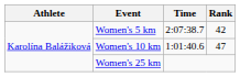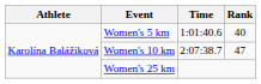 <table class="wikitable" style="font-size:90%;">
 <tr>
 <th>Athlete</th>
 <th>Event</th>
 <th>Time</th>
 <th>Rank</th>
 </tr>
 <tr align=center>
 <td align=left rowspan=3><a href='#'>Karolína Balážiková</a></td>
 <td align=left><a href='#'>Women's 5 km</a></td>
-<td>2:07:38.7</td>
-<td>42</td>
+<td>1:01:40.6</td>
+<td>40</td>
 </tr>
 <tr align=center>
 <td align=left><a href='#'>Women's 10 km</a></td>
-<td>1:01:40.6</td>
+<td>2:07:38.7</td>
 <td>47</td>
 </tr>
 <tr align=center>
 <td align=left><a href='#'>Women's 25 km</a></td>
 <td colspan=2></td>
 </tr>
 </table>
